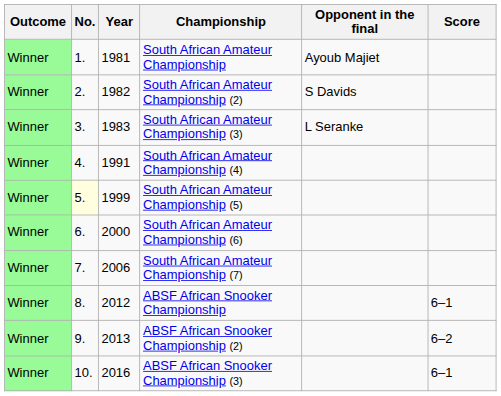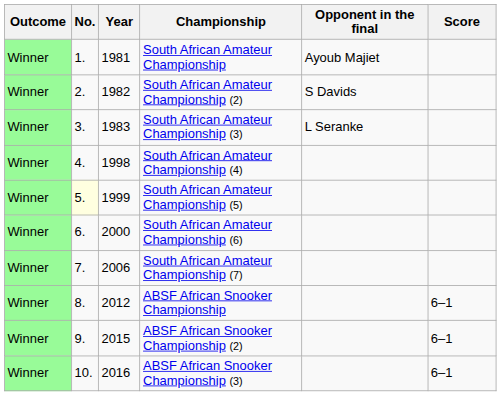 <table class="sortable wikitable">
 <tr>
 <th width="80">Outcome</th>
 <th width="20">No.</th>
 <th width="50">Year</th>
 <th width="250">Championship</th>
 <th width="200">Opponent in the final</th>
 <th width="100">Score</th>
 </tr>
 <tr>
 <td style="background:#98FB98">Winner</td>
 <td>1.</td>
 <td>1981</td>
 <td><a href='#'>South African Amateur Championship</a></td>
 <td> Ayoub Majiet</td>
 <td></td>
 </tr>
 <tr>
 <td style="background:#98FB98">Winner</td>
 <td>2.</td>
 <td>1982</td>
 <td><a href='#'>South African Amateur Championship</a> <small>(2)</small></td>
 <td> S Davids</td>
 <td></td>
 </tr>
 <tr>
 <td style="background:#98FB98">Winner</td>
 <td>3.</td>
 <td>1983</td>
 <td><a href='#'>South African Amateur Championship</a> <small>(3)</small></td>
 <td> L Seranke</td>
 <td></td>
 </tr>
 <tr>
 <td style="background:#98FB98">Winner</td>
 <td>4.</td>
-<td>1991</td>
+<td>1998</td>
 <td><a href='#'>South African Amateur Championship</a> <small>(4)</small></td>
 <td></td>
 <td></td>
 </tr>
 <tr>
 <td style="background:#98FB98">Winner</td>
 <td style="background: lightyellow;">5.</td>
 <td>1999</td>
 <td><a href='#'>South African Amateur Championship</a> <small>(5)</small></td>
 <td></td>
 <td></td>
 </tr>
 <tr>
 <td style="background:#98FB98">Winner</td>
 <td>6.</td>
 <td>2000</td>
 <td><a href='#'>South African Amateur Championship</a> <small>(6)</small></td>
 <td></td>
 <td></td>
 </tr>
 <tr>
 <td style="background:#98FB98">Winner</td>
 <td>7.</td>
 <td>2006</td>
 <td><a href='#'>South African Amateur Championship</a> <small>(7)</small></td>
 <td></td>
 <td></td>
 </tr>
 <tr>
 <td style="background:#98FB98">Winner</td>
 <td>8.</td>
 <td>2012</td>
 <td><a href='#'>ABSF African Snooker Championship</a></td>
 <td> </td>
 <td>6–1</td>
 </tr>
 <tr>
 <td style="background:#98FB98">Winner</td>
 <td>9.</td>
-<td>2013</td>
+<td>2015</td>
 <td><a href='#'>ABSF African Snooker Championship</a> <small>(2)</small></td>
 <td> </td>
-<td>6–2</td>
+<td>6–1</td>
 </tr>
 <tr>
 <td style="background:#98FB98">Winner</td>
 <td>10.</td>
 <td>2016</td>
 <td><a href='#'>ABSF African Snooker Championship</a> <small>(3)</small></td>
 <td> </td>
 <td>6–1</td>
 </tr>
 </table>
